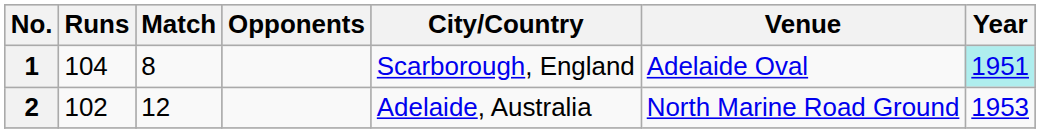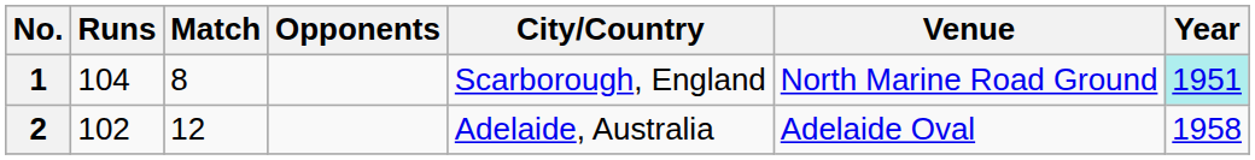 <table class="wikitable">
 <tr>
 <th>No.</th>
 <th>Runs</th>
 <th>Match</th>
 <th>Opponents</th>
 <th>City/Country</th>
 <th>Venue</th>
 <th>Year</th>
 </tr>
 <tr>
 <th>1</th>
 <td>104</td>
 <td>8</td>
 <td></td>
 <td><a href='#'>Scarborough</a>, England</td>
-<td><a href='#'>Adelaide Oval</a></td>
+<td><a href='#'>North Marine Road Ground</a></td>
 <td style="background: paleturquoise;"><a href='#'>1951</a></td>
 </tr>
 <tr>
 <th>2</th>
 <td>102</td>
 <td>12</td>
 <td></td>
 <td><a href='#'>Adelaide</a>, Australia</td>
-<td><a href='#'>North Marine Road Ground</a></td>
-<td><a href='#'>1953</a></td>
+<td><a href='#'>Adelaide Oval</a></td>
+<td><a href='#'>1958</a></td>
 </tr>
 </table>
